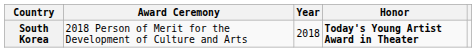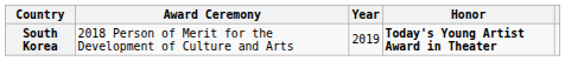 <table class="wikitable plainrowheaders sortable" style="margin-right: 0;">
 <tr>
 <th scope="col">Country</th>
 <th scope="col">Award Ceremony</th>
 <th scope="col">Year</th>
 <th scope="col">Honor</th>
 <th scope="col" class="unsortable"></th>
 </tr>
 <tr>
 <th scope="row">South Korea</th>
 <td>2018 Person of Merit for the Development of Culture and Arts</td>
-<td style="text-align:center">2018</td>
+<td style="text-align:center">2019</td>
 <td><strong>Today's Young Artist Award in Theater</strong></td>
 <td style="text-align:center"></td>
 </tr>
 </table>
